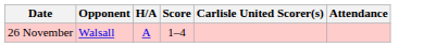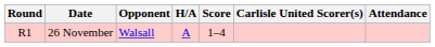 <table class="wikitable" style="text-align:center">
 <tr>
+<th>Round</th>
 <th>Date</th>
 <th>Opponent</th>
 <th>H/A</th>
 <th>Score</th>
 <th>Carlisle United Scorer(s)</th>
 <th>Attendance</th>
 </tr>
 <tr bgcolor=#FFCCCC>
+<td>R1</td>
 <td align=left>26 November</td>
 <td align=left><a href='#'>Walsall</a></td>
 <td><a href='#'>A</a></td>
 <td>1–4</td>
 <td align=left></td>
 <td></td>
 </tr>
 </table>
